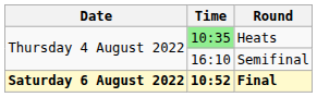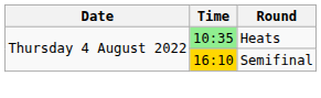 <table class="wikitable">
 <tr>
 <th>Date</th>
 <th>Time</th>
 <th>Round</th>
 </tr>
 <tr>
 <td rowspan=2>Thursday 4 August 2022</td>
 <td style="background: lightgreen;">10:35</td>
 <td>Heats</td>
 </tr>
 <tr>
-<td>16:10</td>
+<td style="background: gold;">16:10</td>
 <td>Semifinal</td>
 </tr>
-<tr>
-<td style=background:lemonchiffon><strong>Saturday 6 August 2022</strong></td>
-<td style=background:lemonchiffon><strong>10:52</strong></td>
-<td style=background:lemonchiffon><strong>Final</strong></td>
-</tr>
 </table>
